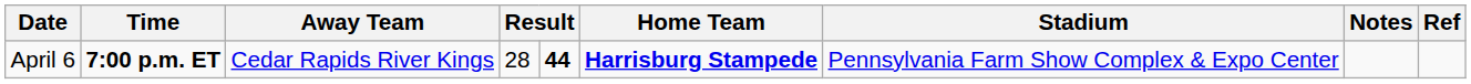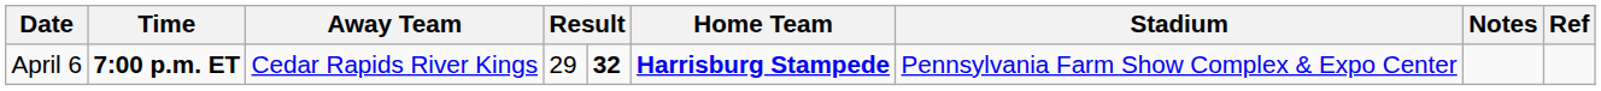 <table class="wikitable">
 <tr>
 <th>Date</th>
 <th>Time</th>
 <th>Away Team</th>
 <th colspan="2">Result</th>
 <th>Home Team</th>
 <th>Stadium</th>
 <th>Notes</th>
 <th>Ref</th>
 </tr>
 <tr>
 <td>April 6</td>
 <td><strong>7:00 p.m. ET</strong></td>
 <td><a href='#'>Cedar Rapids River Kings</a></td>
-<td>28</td>
-<td><strong>44</strong></td>
+<td>29</td>
+<td><strong>32</strong></td>
 <td><strong><a href='#'>Harrisburg Stampede</a></strong></td>
 <td><a href='#'>Pennsylvania Farm Show Complex & Expo Center</a></td>
 <td></td>
 <td></td>
 </tr>
 </table>
